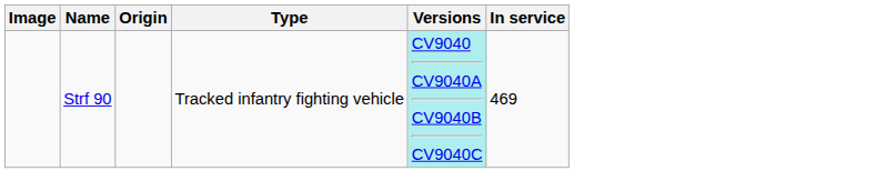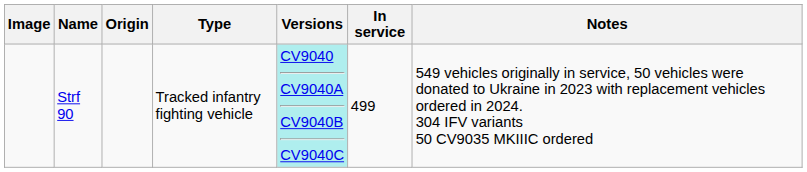 <table class="wikitable">
 <tr>
 <th>Image</th>
 <th>Name</th>
 <th>Origin</th>
 <th>Type</th>
 <th>Versions</th>
 <th>In service</th>
+<th>Notes</th>
 </tr>
 <tr>
 <td></td>
 <td><a href='#'>Strf 90</a></td>
 <td></td>
 <td>Tracked infantry fighting vehicle</td>
 <td style="background: paleturquoise;"><a href='#'>CV9040</a><hr><a href='#'>CV9040A</a><hr><a href='#'>CV9040B</a><hr><a href='#'>CV9040C</a></td>
-<td>469</td>
+<td>499</td>
+<td>549 vehicles originally in service, 50 vehicles were donated to Ukraine in 2023 with replacement vehicles ordered in 2024.<br>304 IFV variants<br>50 CV9035 MKIIIC ordered</td>
 </tr>
 </table>
